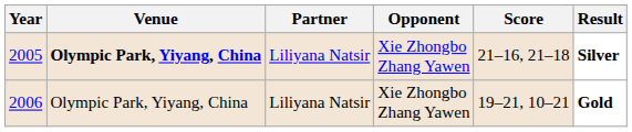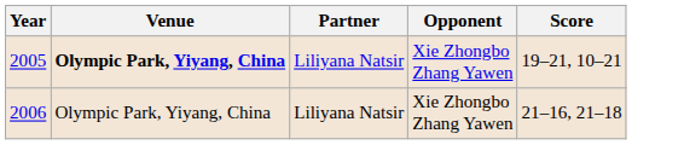 <table class="sortable wikitable" style="font-size: 90%">
 <tr>
 <th>Year</th>
 <th>Venue</th>
 <th>Partner</th>
 <th>Opponent</th>
 <th>Score</th>
-<th>Result</th>
 </tr>
 <tr style="background:#F3E6D7">
 <td align="center"><a href='#'>2005</a></td>
 <td align="left"><strong>Olympic Park, <a href='#'>Yiyang</a>, <a href='#'>China</a></strong></td>
 <td align="left"> <a href='#'>Liliyana Natsir</a></td>
 <td align="left"> <a href='#'>Xie Zhongbo</a> <br>  <a href='#'>Zhang Yawen</a></td>
-<td align="left">21–16, 21–18</td>
-<td style="text-align:left; background:white"> <strong>Silver</strong></td>
+<td align="left">19–21, 10–21</td>
 </tr>
 <tr style="background:#F3E6D7">
 <td align="center"><a href='#'>2006</a></td>
 <td align="left">Olympic Park, Yiyang, China</td>
 <td align="left"> Liliyana Natsir</td>
 <td align="left"> Xie Zhongbo <br>  Zhang Yawen</td>
-<td align="left">19–21, 10–21</td>
-<td style="text-align:left; background:white"> <strong>Gold</strong></td>
+<td align="left">21–16, 21–18</td>
 </tr>
 </table>
